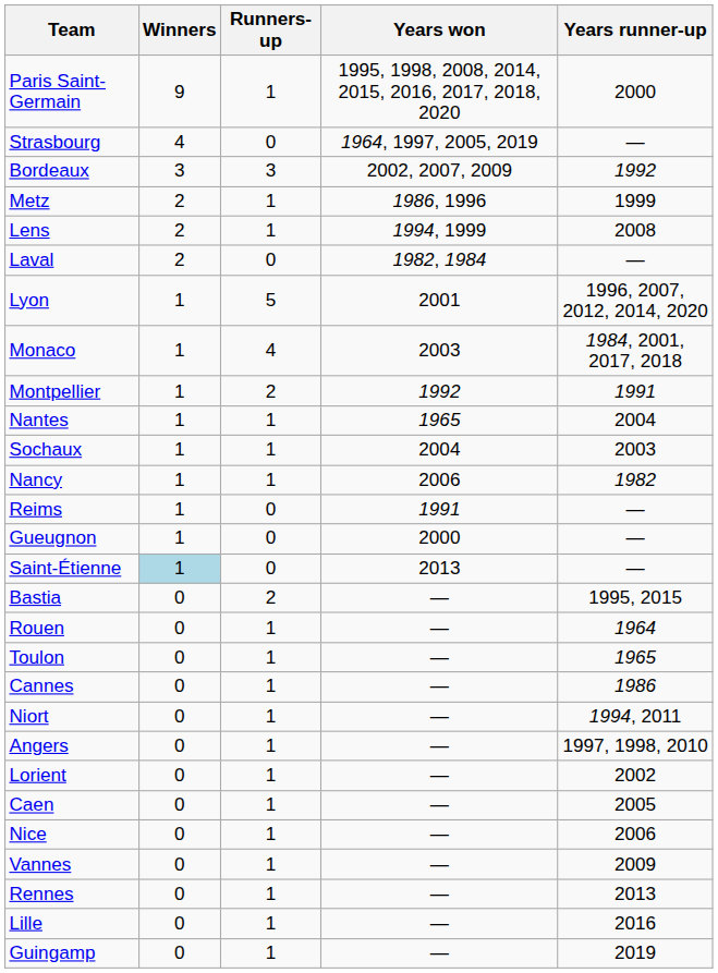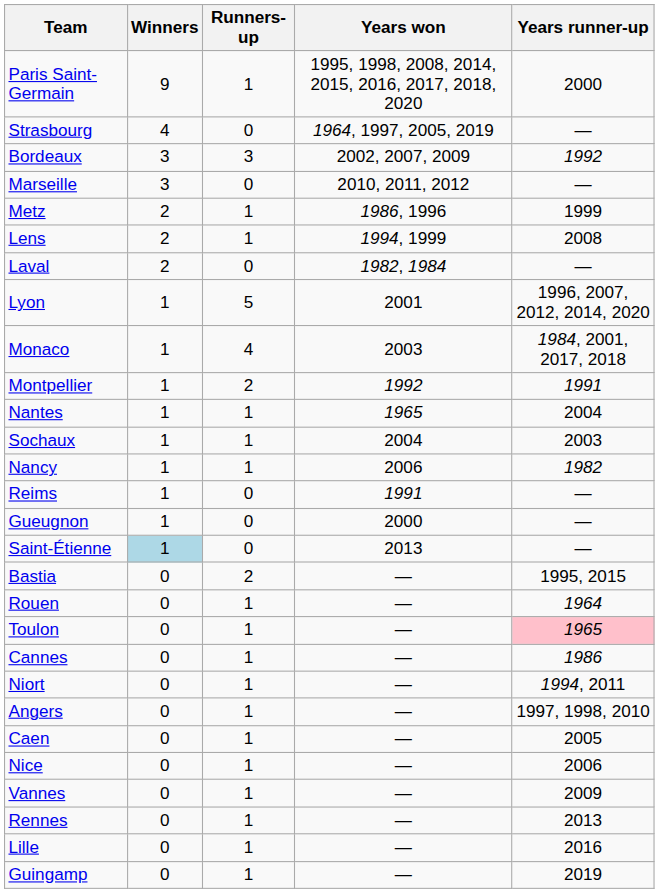 <table class="wikitable sortable" border="1">
 <tr>
 <th>Team</th>
 <th>Winners</th>
 <th>Runners-up</th>
 <th class="unsortable">Years won</th>
 <th class="unsortable">Years runner-up</th>
 </tr>
 <tr>
 <td><a href='#'>Paris Saint-Germain</a></td>
 <td align=center>9</td>
 <td align=center>1</td>
 <td align=center>1995, 1998, 2008, 2014, 2015, 2016, 2017, 2018, 2020</td>
 <td align=center>2000</td>
 </tr>
 <tr>
 <td><a href='#'>Strasbourg</a></td>
 <td align=center>4</td>
 <td align=center>0</td>
 <td align=center><em>1964</em>, 1997, 2005, 2019</td>
 <td align=center>—</td>
 </tr>
 <tr>
 <td><a href='#'>Bordeaux</a></td>
 <td align=center>3</td>
 <td align=center>3</td>
 <td align=center>2002, 2007, 2009</td>
 <td align=center><em>1992</em></td>
+</tr>
+<tr>
+<td><a href='#'>Marseille</a></td>
+<td align=center>3</td>
+<td align=center>0</td>
+<td align=center>2010, 2011, 2012</td>
+<td align=center>—</td>
 </tr>
 <tr>
 <td><a href='#'>Metz</a></td>
 <td align=center>2</td>
 <td align=center>1</td>
 <td align=center><em>1986</em>, 1996</td>
 <td align=center>1999</td>
 </tr>
 <tr>
 <td><a href='#'>Lens</a></td>
 <td align=center>2</td>
 <td align=center>1</td>
 <td align=center><em>1994</em>, 1999</td>
 <td align=center>2008</td>
 </tr>
 <tr>
 <td><a href='#'>Laval</a></td>
 <td align=center>2</td>
 <td align=center>0</td>
 <td align=center><em>1982</em>, <em>1984</em></td>
 <td align=center>—</td>
 </tr>
 <tr>
 <td><a href='#'>Lyon</a></td>
 <td align=center>1</td>
 <td align=center>5</td>
 <td align=center>2001</td>
 <td align=center>1996, 2007, 2012, 2014, 2020</td>
 </tr>
 <tr>
 <td><a href='#'>Monaco</a></td>
 <td align=center>1</td>
 <td align=center>4</td>
 <td align=center>2003</td>
 <td align=center><em>1984</em>, 2001, 2017, 2018</td>
 </tr>
 <tr>
 <td><a href='#'>Montpellier</a></td>
 <td align=center>1</td>
 <td align=center>2</td>
 <td align=center><em>1992</em></td>
 <td align=center><em>1991</em></td>
 </tr>
 <tr>
 <td><a href='#'>Nantes</a></td>
 <td align=center>1</td>
 <td align=center>1</td>
 <td align=center><em>1965</em></td>
 <td align=center>2004</td>
 </tr>
 <tr>
 <td><a href='#'>Sochaux</a></td>
 <td align=center>1</td>
 <td align=center>1</td>
 <td align=center>2004</td>
 <td align=center>2003</td>
 </tr>
 <tr>
 <td><a href='#'>Nancy</a></td>
 <td align=center>1</td>
 <td align=center>1</td>
 <td align=center>2006</td>
 <td align=center><em>1982</em></td>
 </tr>
 <tr>
 <td><a href='#'>Reims</a></td>
 <td align=center>1</td>
 <td align=center>0</td>
 <td align=center><em>1991</em></td>
 <td align=center>—</td>
 </tr>
 <tr>
 <td><a href='#'>Gueugnon</a></td>
 <td align=center>1</td>
 <td align=center>0</td>
 <td align=center>2000</td>
 <td align=center>—</td>
 </tr>
 <tr>
 <td><a href='#'>Saint-Étienne</a></td>
 <td align=center style="background: lightblue;">1</td>
 <td align=center>0</td>
 <td align=center>2013</td>
 <td align=center>—</td>
 </tr>
 <tr>
 <td><a href='#'>Bastia</a></td>
 <td align=center>0</td>
 <td align=center>2</td>
 <td align=center>—</td>
 <td align=center>1995, 2015</td>
 </tr>
 <tr>
 <td><a href='#'>Rouen</a></td>
 <td align=center>0</td>
 <td align=center>1</td>
 <td align=center>—</td>
 <td align=center><em>1964</em></td>
 </tr>
 <tr>
 <td><a href='#'>Toulon</a></td>
 <td align=center>0</td>
 <td align=center>1</td>
 <td align=center>—</td>
-<td align=center><em>1965</em></td>
+<td align=center style="background: pink;"><em>1965</em></td>
 </tr>
 <tr>
 <td><a href='#'>Cannes</a></td>
 <td align=center>0</td>
 <td align=center>1</td>
 <td align=center>—</td>
 <td align=center><em>1986</em></td>
 </tr>
 <tr>
 <td><a href='#'>Niort</a></td>
 <td align=center>0</td>
 <td align=center>1</td>
 <td align=center>—</td>
 <td align=center><em>1994</em>, 2011</td>
 </tr>
 <tr>
 <td><a href='#'>Angers</a></td>
 <td align=center>0</td>
 <td align=center>1</td>
 <td align=center>—</td>
 <td align=center>1997, 1998, 2010</td>
-</tr>
-<tr>
-<td><a href='#'>Lorient</a></td>
-<td align=center>0</td>
-<td align=center>1</td>
-<td align=center>—</td>
-<td align=center>2002</td>
 </tr>
 <tr>
 <td><a href='#'>Caen</a></td>
 <td align=center>0</td>
 <td align=center>1</td>
 <td align=center>—</td>
 <td align=center>2005</td>
 </tr>
 <tr>
 <td><a href='#'>Nice</a></td>
 <td align=center>0</td>
 <td align=center>1</td>
 <td align=center>—</td>
 <td align=center>2006</td>
 </tr>
 <tr>
 <td><a href='#'>Vannes</a></td>
 <td align=center>0</td>
 <td align=center>1</td>
 <td align=center>—</td>
 <td align=center>2009</td>
 </tr>
 <tr>
 <td><a href='#'>Rennes</a></td>
 <td align=center>0</td>
 <td align=center>1</td>
 <td align=center>—</td>
 <td align=center>2013</td>
 </tr>
 <tr>
 <td><a href='#'>Lille</a></td>
 <td align=center>0</td>
 <td align=center>1</td>
 <td align=center>—</td>
 <td align=center>2016</td>
 </tr>
 <tr>
 <td><a href='#'>Guingamp</a></td>
 <td align=center>0</td>
 <td align=center>1</td>
 <td align=center>—</td>
 <td align=center>2019</td>
 </tr>
 </table>
